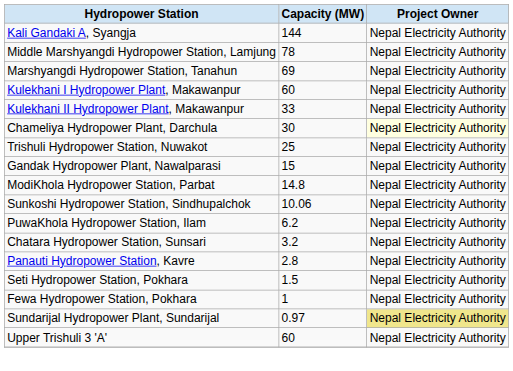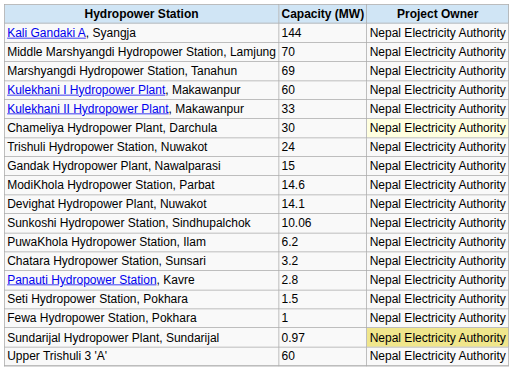 <table class="wikitable sortable collapsible">
 <tr>
 <th style="background:#d0e5f5">Hydropower Station</th>
 <th style="background:#d0e5f5">Capacity (MW)</th>
 <th style="background:#d0e5f5">Project Owner</th>
 </tr>
 <tr valign="center">
 <td><a href='#'>Kali Gandaki A</a>, Syangja</td>
 <td>144</td>
 <td>Nepal Electricity Authority</td>
 </tr>
 <tr>
 <td>Middle Marshyangdi Hydropower Station, Lamjung</td>
-<td>78</td>
+<td>70</td>
 <td>Nepal Electricity Authority</td>
 </tr>
 <tr>
 <td>Marshyangdi Hydropower Station, Tanahun</td>
 <td>69</td>
 <td>Nepal Electricity Authority</td>
 </tr>
 <tr>
 <td><a href='#'>Kulekhani I Hydropower Plant</a>, Makawanpur</td>
 <td>60</td>
 <td>Nepal Electricity Authority</td>
 </tr>
 <tr>
 <td><a href='#'>Kulekhani II Hydropower Plant</a>, Makawanpur</td>
 <td>33</td>
 <td>Nepal Electricity Authority</td>
 </tr>
 <tr>
 <td>Chameliya Hydropower Plant, Darchula</td>
 <td>30</td>
 <td style="background: lightyellow;">Nepal Electricity Authority</td>
 </tr>
 <tr>
 <td>Trishuli Hydropower Station, Nuwakot</td>
-<td>25</td>
+<td>24</td>
 <td>Nepal Electricity Authority</td>
 </tr>
 <tr>
 <td>Gandak Hydropower Plant, Nawalparasi</td>
 <td>15</td>
 <td>Nepal Electricity Authority</td>
 </tr>
 <tr>
 <td>ModiKhola Hydropower Station, Parbat</td>
-<td>14.8</td>
+<td>14.6</td>
+<td>Nepal Electricity Authority</td>
+</tr>
+<tr>
+<td>Devighat Hydropower Plant, Nuwakot</td>
+<td>14.1</td>
 <td>Nepal Electricity Authority</td>
 </tr>
 <tr>
 <td>Sunkoshi Hydropower Station, Sindhupalchok</td>
 <td>10.06</td>
 <td>Nepal Electricity Authority</td>
 </tr>
 <tr>
 <td>PuwaKhola Hydropower Station, Ilam</td>
 <td>6.2</td>
 <td>Nepal Electricity Authority</td>
 </tr>
 <tr>
 <td>Chatara Hydropower Station, Sunsari</td>
 <td>3.2</td>
 <td>Nepal Electricity Authority</td>
 </tr>
 <tr>
 <td><a href='#'>Panauti Hydropower Station</a>, Kavre</td>
 <td>2.8</td>
 <td>Nepal Electricity Authority</td>
 </tr>
 <tr>
 <td>Seti Hydropower Station, Pokhara</td>
 <td>1.5</td>
 <td>Nepal Electricity Authority</td>
 </tr>
 <tr>
 <td>Fewa Hydropower Station, Pokhara</td>
 <td>1</td>
 <td>Nepal Electricity Authority</td>
 </tr>
 <tr>
 <td>Sundarijal Hydropower Plant, Sundarijal</td>
 <td>0.97</td>
 <td style="background: khaki;">Nepal Electricity Authority</td>
 </tr>
 <tr>
 <td>Upper Trishuli 3 'A'</td>
 <td>60</td>
 <td>Nepal Electricity Authority</td>
 </tr>
 <tr>
 </tr>
 </table>
